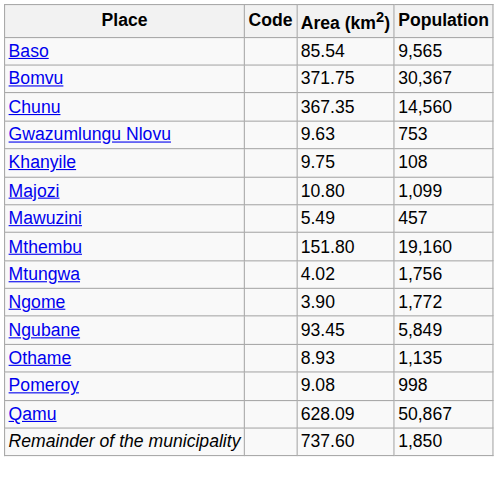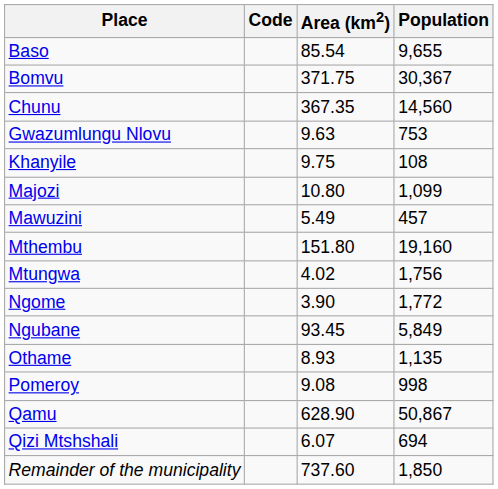 <table class="wikitable sortable">
 <tr>
 <th>Place</th>
 <th>Code</th>
 <th>Area (km<sup>2</sup>)</th>
 <th>Population</th>
 </tr>
 <tr>
 <td><a href='#'>Baso</a></td>
 <td></td>
 <td>85.54</td>
-<td>9,565</td>
+<td>9,655</td>
 </tr>
 <tr>
 <td><a href='#'>Bomvu</a></td>
 <td></td>
 <td>371.75</td>
 <td>30,367</td>
 </tr>
 <tr>
 <td><a href='#'>Chunu</a></td>
 <td></td>
 <td>367.35</td>
 <td>14,560</td>
 </tr>
 <tr>
 <td><a href='#'>Gwazumlungu Nlovu</a></td>
 <td></td>
 <td>9.63</td>
 <td>753</td>
 </tr>
 <tr>
 <td><a href='#'>Khanyile</a></td>
 <td></td>
 <td>9.75</td>
 <td>108</td>
 </tr>
 <tr>
 <td><a href='#'>Majozi</a></td>
 <td></td>
 <td>10.80</td>
 <td>1,099</td>
 </tr>
 <tr>
 <td><a href='#'>Mawuzini</a></td>
 <td></td>
 <td>5.49</td>
 <td>457</td>
 </tr>
 <tr>
 <td><a href='#'>Mthembu</a></td>
 <td></td>
 <td>151.80</td>
 <td>19,160</td>
 </tr>
 <tr>
 <td><a href='#'>Mtungwa</a></td>
 <td></td>
 <td>4.02</td>
 <td>1,756</td>
 </tr>
 <tr>
 <td><a href='#'>Ngome</a></td>
 <td></td>
 <td>3.90</td>
 <td>1,772</td>
 </tr>
 <tr>
 <td><a href='#'>Ngubane</a></td>
 <td></td>
 <td>93.45</td>
 <td>5,849</td>
 </tr>
 <tr>
 <td><a href='#'>Othame</a></td>
 <td></td>
 <td>8.93</td>
 <td>1,135</td>
 </tr>
 <tr>
 <td><a href='#'>Pomeroy</a></td>
 <td></td>
 <td>9.08</td>
 <td>998</td>
 </tr>
 <tr>
 <td><a href='#'>Qamu</a></td>
 <td></td>
-<td>628.09</td>
+<td>628.90</td>
 <td>50,867</td>
+</tr>
+<tr>
+<td><a href='#'>Qizi Mtshshali</a></td>
+<td></td>
+<td>6.07</td>
+<td>694</td>
 </tr>
 <tr>
 <td><em>Remainder of the municipality</em></td>
 <td></td>
 <td>737.60</td>
 <td>1,850</td>
 </tr>
 </table>
